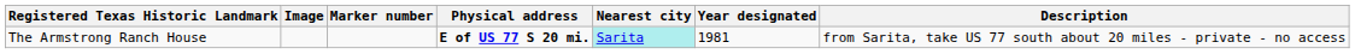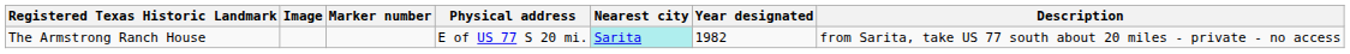 <table class="wikitable sortable">
 <tr>
 <th>Registered Texas Historic Landmark</th>
 <th>Image</th>
 <th>Marker number</th>
 <th>Physical address</th>
 <th>Nearest city</th>
 <th>Year designated</th>
 <th>Description</th>
 </tr>
 <tr>
 <td>The Armstrong Ranch House</td>
 <td></td>
 <td></td>
-<td><strong>E of <a href='#'>US 77</a> S 20 mi.<br></strong></td>
+<td>E of <a href='#'>US 77</a> S 20 mi.<br></td>
 <td style="background: paleturquoise;"><a href='#'>Sarita</a></td>
-<td>1981</td>
+<td>1982</td>
 <td>from Sarita, take US 77 south about 20 miles - private - no access</td>
 </tr>
 </table>
